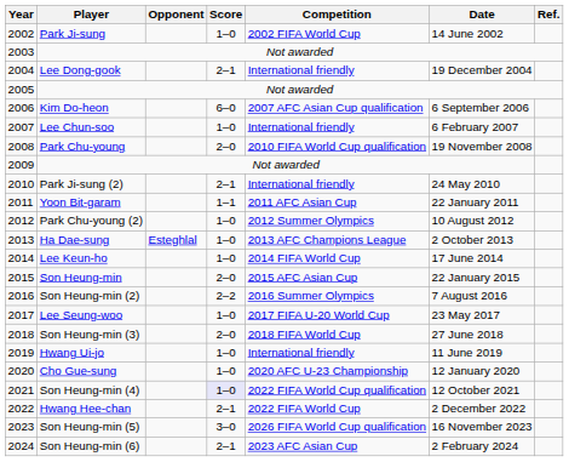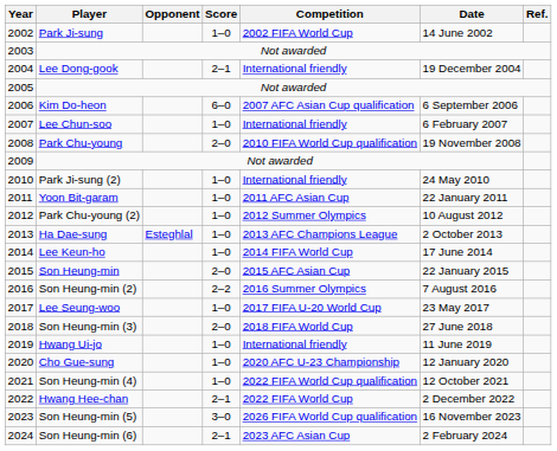 <table class="wikitable" style="text-align:left">
 <tr>
 <th>Year</th>
 <th>Player</th>
 <th>Opponent</th>
 <th>Score</th>
 <th>Competition</th>
 <th>Date</th>
 <th>Ref.</th>
 </tr>
 <tr>
 <td>2002</td>
 <td><a href='#'>Park Ji-sung</a></td>
 <td></td>
 <td align="center">1–0</td>
 <td><a href='#'>2002 FIFA World Cup</a></td>
 <td>14 June 2002</td>
 <td></td>
 </tr>
 <tr>
 <td>2003</td>
 <td align="center" colspan="6"><em>Not awarded</em></td>
 </tr>
 <tr>
 <td>2004</td>
 <td><a href='#'>Lee Dong-gook</a></td>
 <td></td>
 <td align="center">2–1</td>
 <td><a href='#'>International friendly</a></td>
 <td>19 December 2004</td>
 <td></td>
 </tr>
 <tr>
 <td>2005</td>
 <td align="center" colspan="6"><em>Not awarded</em></td>
 </tr>
 <tr>
 <td>2006</td>
 <td><a href='#'>Kim Do-heon</a></td>
 <td></td>
 <td align="center">6–0</td>
 <td><a href='#'>2007 AFC Asian Cup qualification</a></td>
 <td>6 September 2006</td>
 <td></td>
 </tr>
 <tr>
 <td>2007</td>
 <td><a href='#'>Lee Chun-soo</a></td>
 <td></td>
 <td align="center">1–0</td>
 <td><a href='#'>International friendly</a></td>
 <td>6 February 2007</td>
 <td></td>
 </tr>
 <tr>
 <td>2008</td>
 <td><a href='#'>Park Chu-young</a></td>
 <td></td>
 <td align="center">2–0</td>
 <td><a href='#'>2010 FIFA World Cup qualification</a></td>
 <td>19 November 2008</td>
 <td></td>
 </tr>
 <tr>
 <td>2009</td>
 <td align="center" colspan="5"><em>Not awarded</em></td>
 </tr>
 <tr>
 <td>2010</td>
 <td>Park Ji-sung (2)</td>
 <td></td>
-<td align="center">2–1</td>
+<td align="center">1–0</td>
 <td><a href='#'>International friendly</a></td>
 <td>24 May 2010</td>
 <td></td>
 </tr>
 <tr>
 <td>2011</td>
 <td><a href='#'>Yoon Bit-garam</a></td>
 <td></td>
-<td align="center">1–1</td>
+<td align="center">1–0 </td>
 <td><a href='#'>2011 AFC Asian Cup</a></td>
 <td>22 January 2011</td>
 <td></td>
 </tr>
 <tr>
 <td>2012</td>
 <td>Park Chu-young (2)</td>
 <td></td>
 <td align="center">1–0</td>
 <td><a href='#'>2012 Summer Olympics</a></td>
 <td>10 August 2012</td>
 <td></td>
 </tr>
 <tr>
 <td>2013</td>
 <td><a href='#'>Ha Dae-sung</a></td>
 <td> <a href='#'>Esteghlal</a></td>
 <td align="center">1–0</td>
 <td><a href='#'>2013 AFC Champions League</a></td>
 <td>2 October 2013</td>
 <td></td>
 </tr>
 <tr>
 <td>2014</td>
 <td><a href='#'>Lee Keun-ho</a></td>
 <td></td>
 <td align="center">1–0</td>
 <td><a href='#'>2014 FIFA World Cup</a></td>
 <td>17 June 2014</td>
 <td></td>
 </tr>
 <tr>
 <td>2015</td>
 <td><a href='#'>Son Heung-min</a></td>
 <td></td>
 <td align="center">2–0</td>
 <td><a href='#'>2015 AFC Asian Cup</a></td>
 <td>22 January 2015</td>
 <td></td>
 </tr>
 <tr>
 <td>2016</td>
 <td>Son Heung-min (2)</td>
 <td></td>
 <td align="center">2–2</td>
 <td><a href='#'>2016 Summer Olympics</a></td>
 <td>7 August 2016</td>
 <td></td>
 </tr>
 <tr>
 <td>2017</td>
 <td><a href='#'>Lee Seung-woo</a></td>
 <td></td>
 <td align="center">1–0</td>
 <td><a href='#'>2017 FIFA U-20 World Cup</a></td>
 <td>23 May 2017</td>
 <td></td>
 </tr>
 <tr>
 <td>2018</td>
 <td>Son Heung-min (3)</td>
 <td></td>
 <td align="center">2–0</td>
 <td><a href='#'>2018 FIFA World Cup</a></td>
 <td>27 June 2018</td>
 <td></td>
 </tr>
 <tr>
 <td>2019</td>
 <td><a href='#'>Hwang Ui-jo</a></td>
 <td></td>
 <td align="center">1–0</td>
 <td><a href='#'>International friendly</a></td>
 <td>11 June 2019</td>
 <td></td>
 </tr>
 <tr>
 <td>2020</td>
 <td><a href='#'>Cho Gue-sung</a></td>
 <td></td>
 <td align="center">1–0</td>
 <td><a href='#'>2020 AFC U-23 Championship</a></td>
 <td>12 January 2020</td>
 <td></td>
 </tr>
 <tr>
 <td>2021</td>
 <td>Son Heung-min (4)</td>
 <td></td>
-<td align="center" style="background: lavender;">1–0</td>
+<td align="center">1–0</td>
 <td><a href='#'>2022 FIFA World Cup qualification</a></td>
 <td>12 October 2021</td>
 <td></td>
 </tr>
 <tr>
 <td>2022</td>
 <td><a href='#'>Hwang Hee-chan</a></td>
 <td></td>
 <td align="center">2–1</td>
 <td><a href='#'>2022 FIFA World Cup</a></td>
 <td>2 December 2022</td>
 <td></td>
 </tr>
 <tr>
 <td>2023</td>
 <td>Son Heung-min (5)</td>
 <td></td>
 <td align="center">3–0</td>
 <td><a href='#'>2026 FIFA World Cup qualification</a></td>
 <td>16 November 2023</td>
 <td></td>
 </tr>
 <tr>
 <td>2024</td>
 <td>Son Heung-min (6)</td>
 <td></td>
 <td align="center">2–1 </td>
 <td><a href='#'>2023 AFC Asian Cup</a></td>
 <td>2 February 2024</td>
 <td></td>
 </tr>
 </table>
